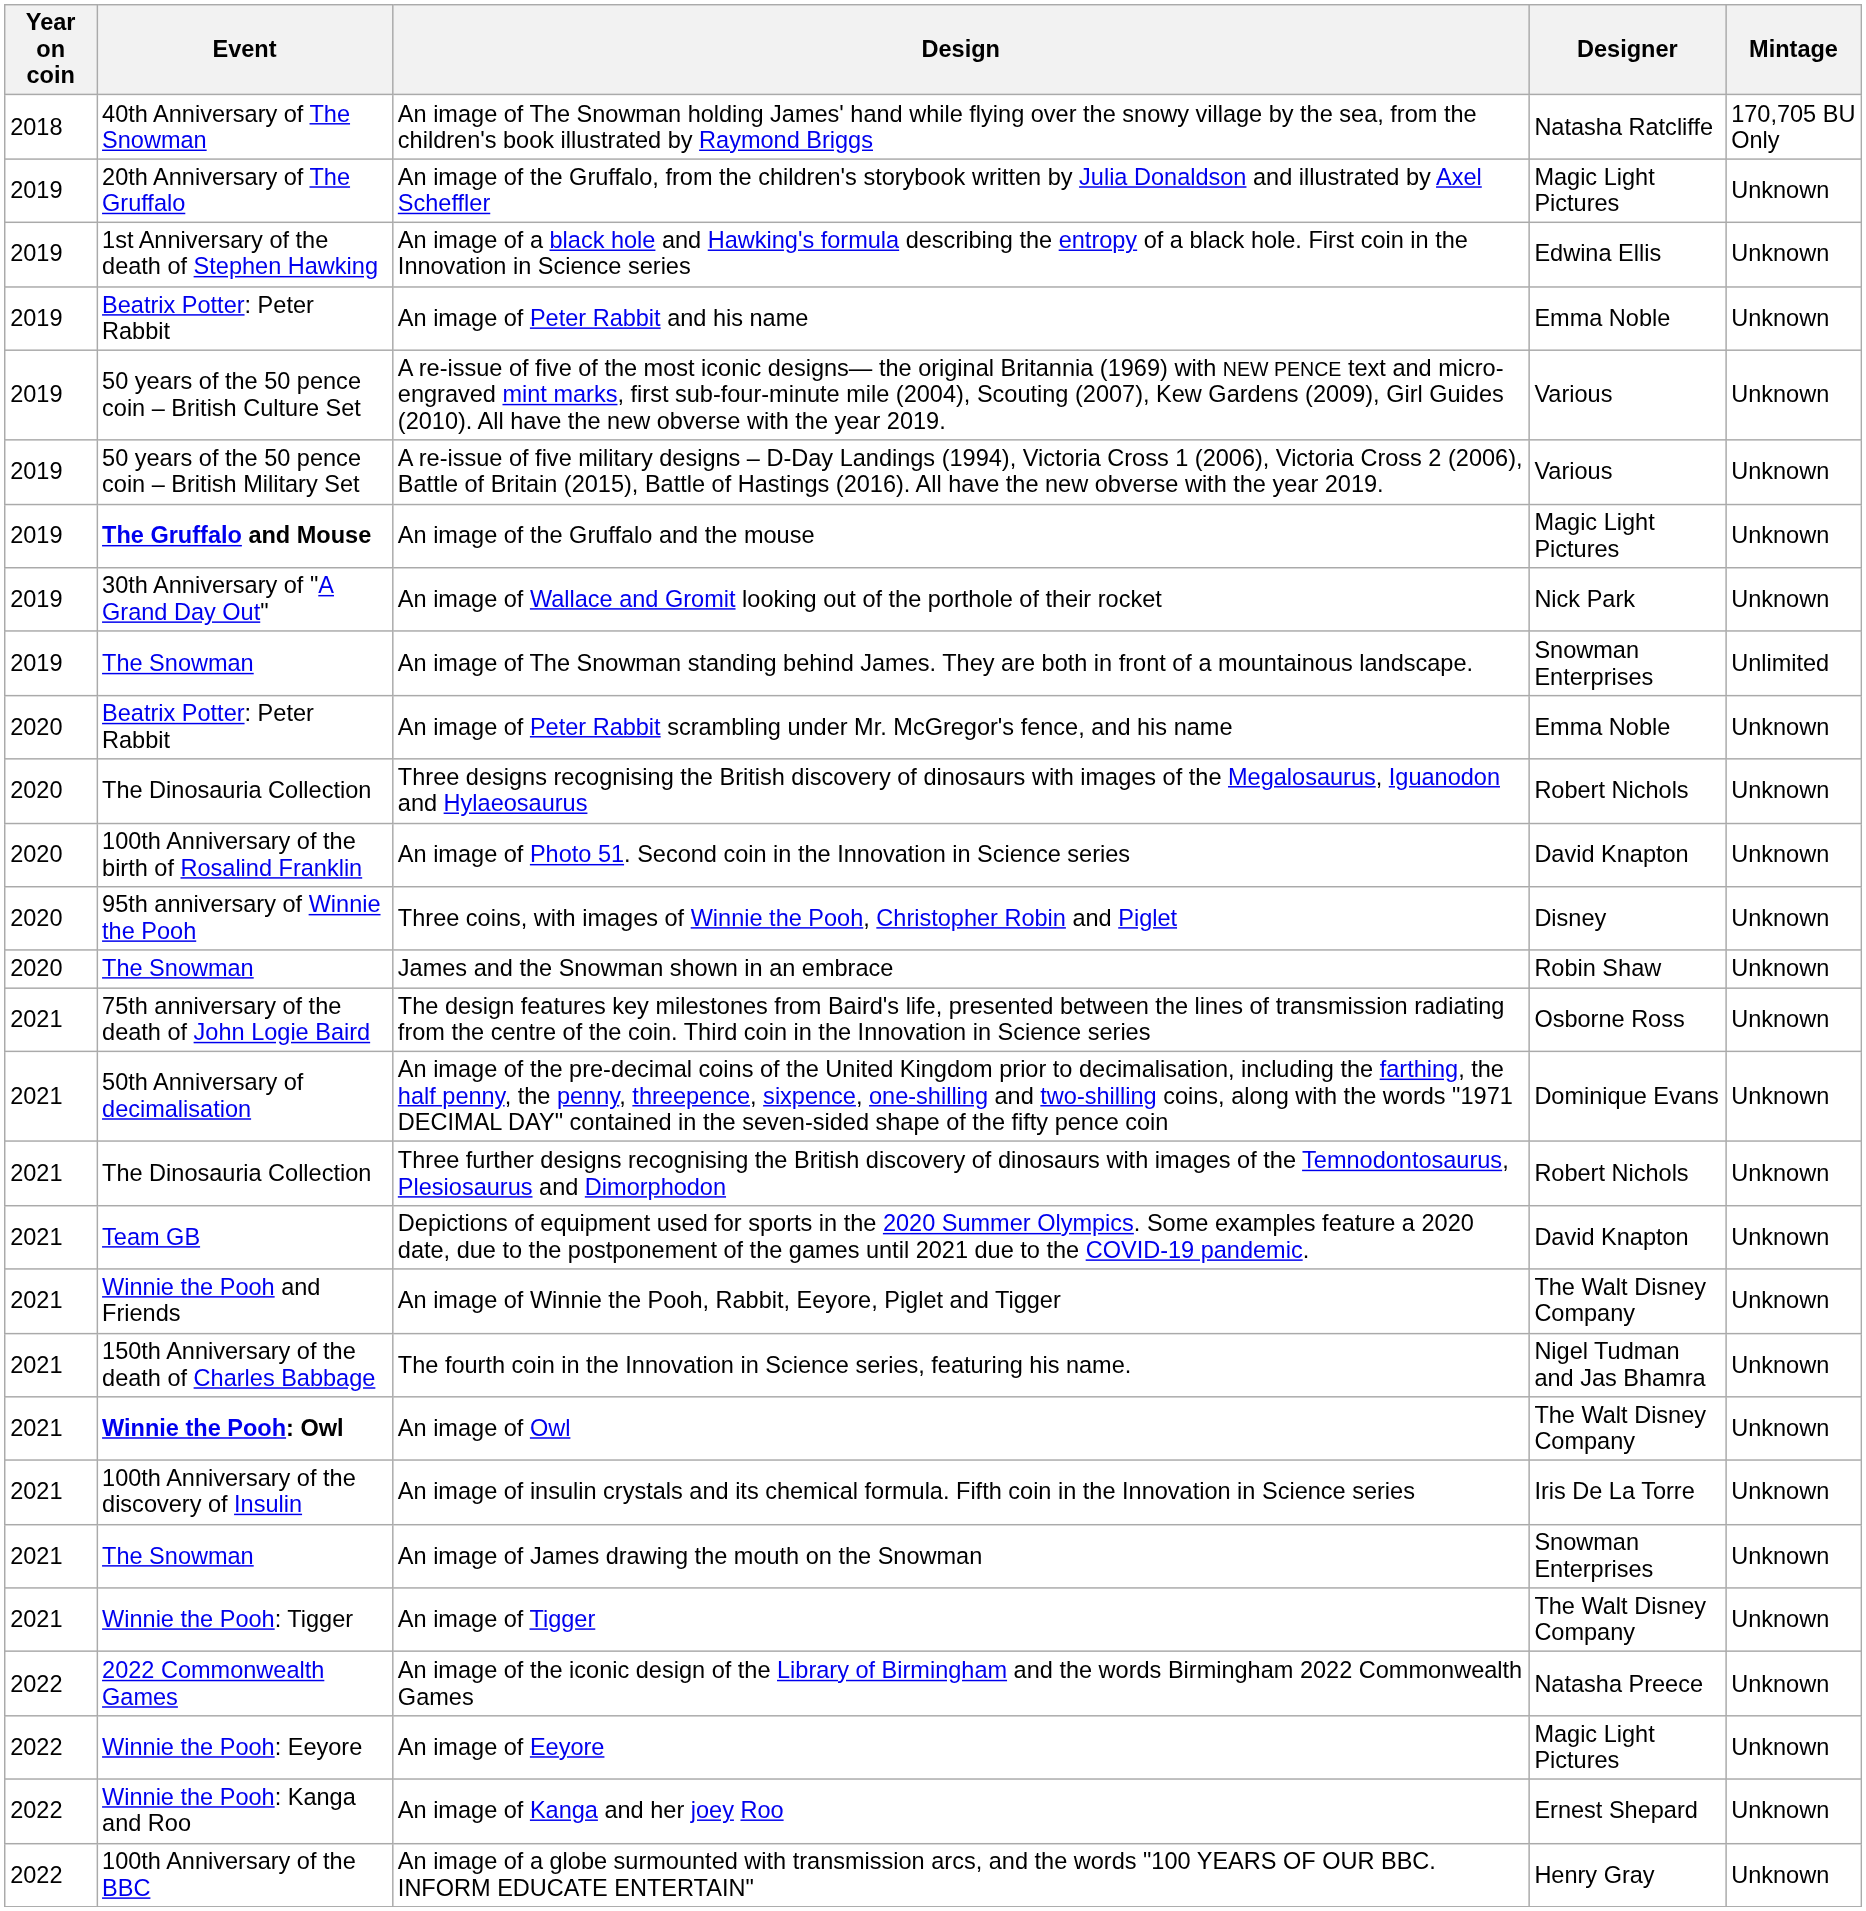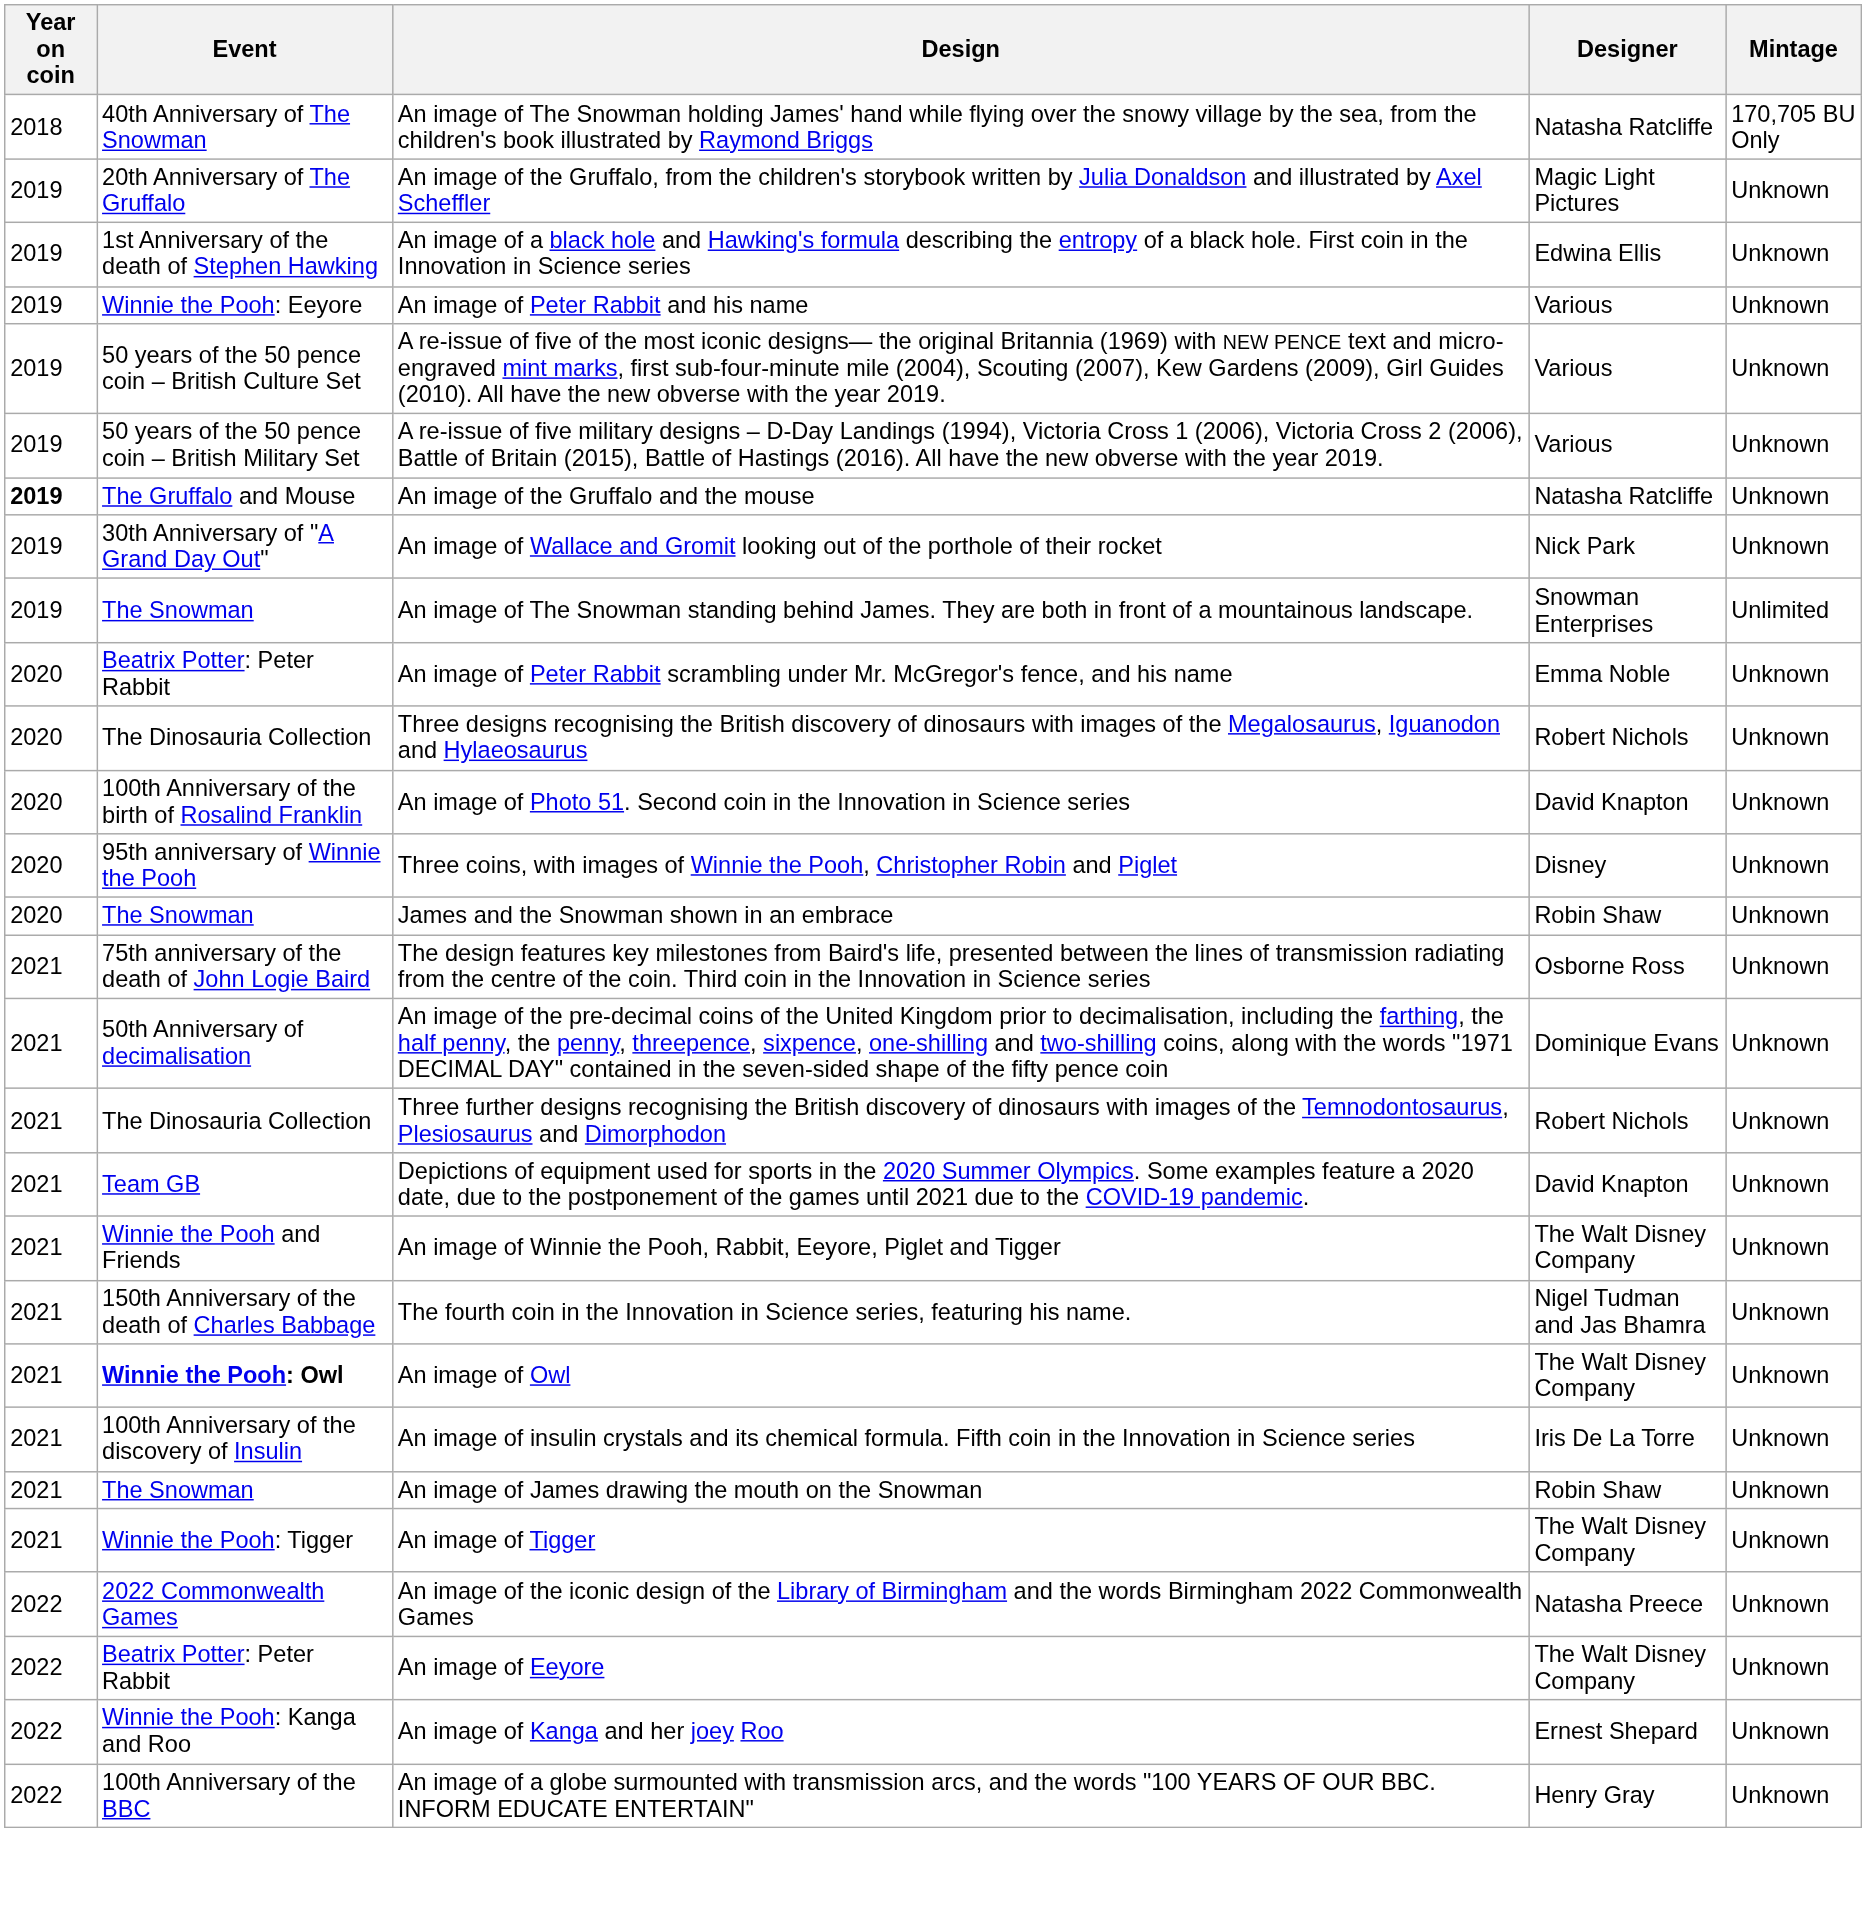 <table class="wikitable" style="width:100%; background:inherit"">
 <tr>
 <th>Year on coin</th>
 <th>Event</th>
 <th>Design</th>
 <th>Designer</th>
 <th>Mintage</th>
 </tr>
 <tr>
 <td>2018</td>
 <td>40th Anniversary of <a href='#'>The Snowman</a></td>
 <td>An image of The Snowman holding James' hand while flying over the snowy village by the sea, from the children's book illustrated by <a href='#'>Raymond Briggs</a></td>
 <td>Natasha Ratcliffe</td>
 <td>170,705 BU Only</td>
 </tr>
 <tr>
 <td>2019</td>
 <td>20th Anniversary of <a href='#'>The Gruffalo</a></td>
 <td>An image of the Gruffalo, from the children's storybook written by <a href='#'>Julia Donaldson</a> and illustrated by <a href='#'>Axel Scheffler</a></td>
 <td>Magic Light Pictures</td>
 <td>Unknown</td>
 </tr>
 <tr>
 <td>2019</td>
 <td>1st Anniversary of the death of <a href='#'>Stephen Hawking</a></td>
 <td>An image of a <a href='#'>black hole</a> and <a href='#'>Hawking's formula</a> describing the <a href='#'>entropy</a> of a black hole. First coin in the Innovation in Science series</td>
 <td>Edwina Ellis</td>
 <td>Unknown</td>
 </tr>
 <tr>
 <td>2019</td>
-<td><a href='#'>Beatrix Potter</a>: Peter Rabbit</td>
+<td><a href='#'>Winnie the Pooh</a>: Eeyore</td>
 <td>An image of <a href='#'>Peter Rabbit</a> and his name</td>
-<td>Emma Noble</td>
+<td>Various</td>
 <td>Unknown</td>
 </tr>
 <tr>
 <td>2019</td>
 <td>50 years of the 50 pence coin – British Culture Set</td>
 <td>A re-issue of five of the most iconic designs— the original Britannia (1969) with <small>NEW PENCE</small> text and micro-engraved <a href='#'>mint marks</a>, first sub-four-minute mile (2004), Scouting (2007), Kew Gardens (2009), Girl Guides (2010). All have the new obverse with the year 2019.</td>
 <td>Various</td>
 <td>Unknown</td>
 </tr>
 <tr>
 <td>2019</td>
 <td>50 years of the 50 pence coin – British Military Set</td>
 <td>A re-issue of five military designs – D-Day Landings (1994), Victoria Cross 1 (2006), Victoria Cross 2 (2006), Battle of Britain (2015), Battle of Hastings (2016). All have the new obverse with the year 2019.</td>
 <td>Various</td>
 <td>Unknown</td>
 </tr>
 <tr>
-<td>2019</td>
-<td><strong><a href='#'>The Gruffalo</a> and Mouse</strong></td>
+<td><strong>2019</strong></td>
+<td><a href='#'>The Gruffalo</a> and Mouse</td>
 <td>An image of the Gruffalo and the mouse</td>
-<td>Magic Light Pictures</td>
+<td>Natasha Ratcliffe</td>
 <td>Unknown</td>
 </tr>
 <tr>
 <td>2019</td>
 <td>30th Anniversary of "<a href='#'>A Grand Day Out</a>"</td>
 <td>An image of <a href='#'>Wallace and Gromit</a> looking out of the porthole of their rocket</td>
 <td>Nick Park</td>
 <td>Unknown</td>
 </tr>
 <tr>
 <td>2019</td>
 <td><a href='#'>The Snowman</a></td>
 <td>An image of The Snowman standing behind James. They are both in front of a mountainous landscape.</td>
 <td>Snowman Enterprises</td>
 <td>Unlimited</td>
 </tr>
 <tr>
 <td>2020</td>
 <td><a href='#'>Beatrix Potter</a>: Peter Rabbit</td>
 <td>An image of <a href='#'>Peter Rabbit</a> scrambling under Mr. McGregor's fence, and his name</td>
 <td>Emma Noble</td>
 <td>Unknown</td>
 </tr>
 <tr>
 <td>2020</td>
 <td>The Dinosauria Collection</td>
 <td>Three designs recognising the British discovery of dinosaurs with images of the <a href='#'>Megalosaurus</a>, <a href='#'>Iguanodon</a> and <a href='#'>Hylaeosaurus</a></td>
 <td>Robert Nichols</td>
 <td>Unknown</td>
 </tr>
 <tr>
 <td>2020</td>
 <td>100th Anniversary of the birth of <a href='#'>Rosalind Franklin</a></td>
 <td>An image of <a href='#'>Photo 51</a>. Second coin in the Innovation in Science series</td>
 <td>David Knapton</td>
 <td>Unknown</td>
 </tr>
 <tr>
 <td>2020</td>
 <td>95th anniversary of <a href='#'>Winnie the Pooh</a></td>
 <td>Three coins, with images of <a href='#'>Winnie the Pooh</a>, <a href='#'>Christopher Robin</a> and <a href='#'>Piglet</a></td>
 <td>Disney</td>
 <td>Unknown</td>
 </tr>
 <tr>
 <td>2020</td>
 <td><a href='#'>The Snowman</a></td>
 <td>James and the Snowman shown in an embrace</td>
 <td>Robin Shaw</td>
 <td>Unknown</td>
 </tr>
 <tr>
 <td>2021</td>
 <td>75th anniversary of the death of <a href='#'>John Logie Baird</a></td>
 <td>The design features key milestones from Baird's life, presented between the lines of transmission radiating from the centre of the coin. Third coin in the Innovation in Science series</td>
 <td>Osborne Ross</td>
 <td>Unknown</td>
 </tr>
 <tr>
 <td>2021</td>
 <td>50th Anniversary of <a href='#'>decimalisation</a></td>
 <td>An image of the pre-decimal coins of the United Kingdom prior to decimalisation, including the <a href='#'>farthing</a>, the <a href='#'>half penny</a>, the <a href='#'>penny</a>, <a href='#'>threepence</a>, <a href='#'>sixpence</a>, <a href='#'>one-shilling</a> and <a href='#'>two-shilling</a> coins, along with the words "1971 DECIMAL DAY" contained in the seven-sided shape of the fifty pence coin</td>
 <td>Dominique Evans</td>
 <td>Unknown</td>
 </tr>
 <tr>
 <td>2021</td>
 <td>The Dinosauria Collection</td>
 <td>Three further designs recognising the British discovery of dinosaurs with images of the <a href='#'>Temnodontosaurus</a>, <a href='#'>Plesiosaurus</a> and <a href='#'>Dimorphodon</a></td>
 <td>Robert Nichols</td>
 <td>Unknown</td>
 </tr>
 <tr>
 <td>2021</td>
 <td><a href='#'>Team GB</a></td>
 <td>Depictions of equipment used for sports in the <a href='#'>2020 Summer Olympics</a>. Some examples feature a 2020 date, due to the postponement of the games until 2021 due to the <a href='#'>COVID-19 pandemic</a>.</td>
 <td>David Knapton</td>
 <td>Unknown</td>
 </tr>
 <tr>
 <td>2021</td>
 <td><a href='#'>Winnie the Pooh</a> and Friends</td>
 <td>An image of Winnie the Pooh, Rabbit, Eeyore, Piglet and Tigger</td>
 <td>The Walt Disney Company</td>
 <td>Unknown</td>
 </tr>
 <tr>
 <td>2021</td>
 <td>150th Anniversary of the death of <a href='#'>Charles Babbage</a></td>
 <td>The fourth coin in the Innovation in Science series, featuring his name.</td>
 <td>Nigel Tudman and Jas Bhamra</td>
 <td>Unknown</td>
 </tr>
 <tr>
 <td>2021</td>
 <td><strong><a href='#'>Winnie the Pooh</a>: Owl</strong></td>
 <td>An image of <a href='#'>Owl</a></td>
 <td>The Walt Disney Company</td>
 <td>Unknown</td>
 </tr>
 <tr>
 <td>2021</td>
 <td>100th Anniversary of the discovery of <a href='#'>Insulin</a></td>
 <td>An image of insulin crystals and its chemical formula. Fifth coin in the Innovation in Science series</td>
 <td>Iris De La Torre</td>
 <td>Unknown</td>
 </tr>
 <tr>
 <td>2021</td>
 <td><a href='#'>The Snowman</a></td>
 <td>An image of James drawing the mouth on the Snowman</td>
-<td>Snowman Enterprises</td>
+<td>Robin Shaw</td>
 <td>Unknown</td>
 </tr>
 <tr>
 <td>2021</td>
 <td><a href='#'>Winnie the Pooh</a>: Tigger</td>
 <td>An image of <a href='#'>Tigger</a></td>
 <td>The Walt Disney Company</td>
 <td>Unknown</td>
 </tr>
 <tr>
 <td>2022</td>
 <td><a href='#'>2022 Commonwealth Games</a></td>
 <td>An image of the iconic design of the <a href='#'>Library of Birmingham</a> and the words Birmingham 2022 Commonwealth Games</td>
 <td>Natasha Preece</td>
 <td>Unknown</td>
 </tr>
 <tr>
 <td>2022</td>
-<td><a href='#'>Winnie the Pooh</a>: Eeyore</td>
+<td><a href='#'>Beatrix Potter</a>: Peter Rabbit</td>
 <td>An image of <a href='#'>Eeyore</a></td>
-<td>Magic Light Pictures</td>
+<td>The Walt Disney Company</td>
 <td>Unknown</td>
 </tr>
 <tr>
 <td>2022</td>
 <td><a href='#'>Winnie the Pooh</a>: Kanga and Roo</td>
 <td>An image of <a href='#'>Kanga</a> and her <a href='#'>joey</a> <a href='#'>Roo</a></td>
 <td>Ernest Shepard</td>
 <td>Unknown</td>
 </tr>
 <tr>
 <td>2022</td>
 <td>100th Anniversary of the <a href='#'>BBC</a></td>
 <td>An image of a globe surmounted with transmission arcs, and the words "100 YEARS OF OUR BBC. INFORM EDUCATE ENTERTAIN"</td>
 <td>Henry Gray</td>
 <td>Unknown</td>
 </tr>
 <tr>
 </tr>
 </table>
